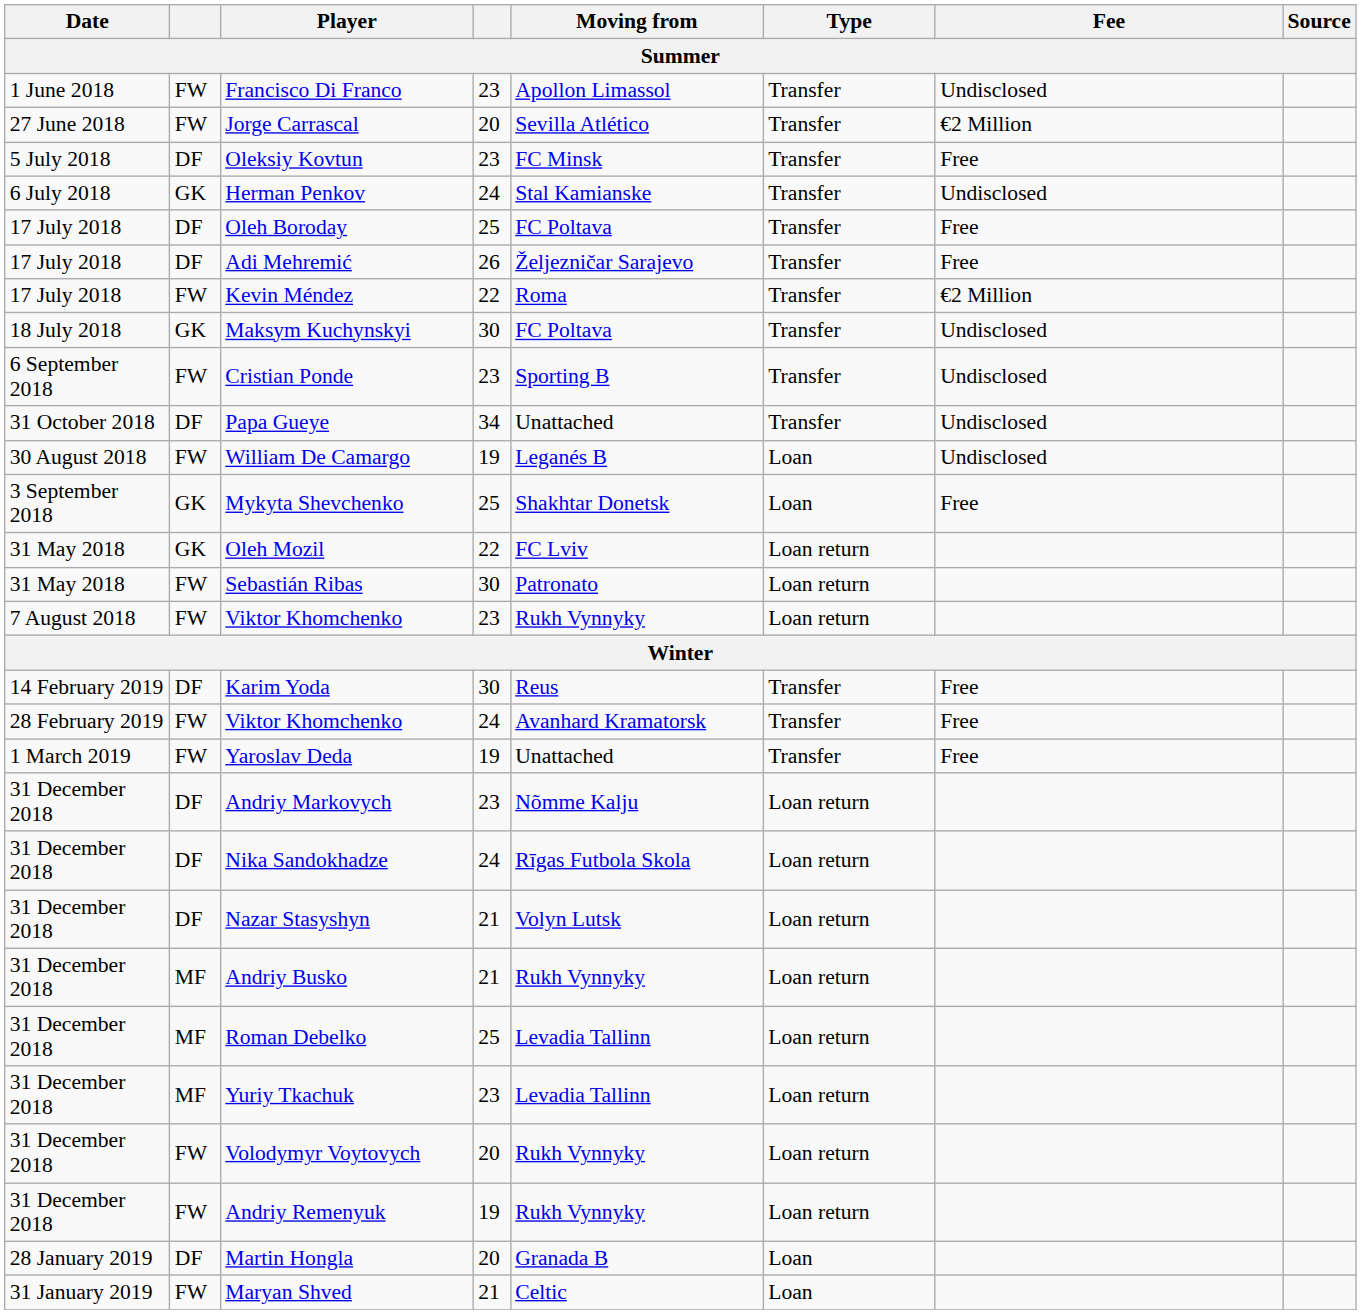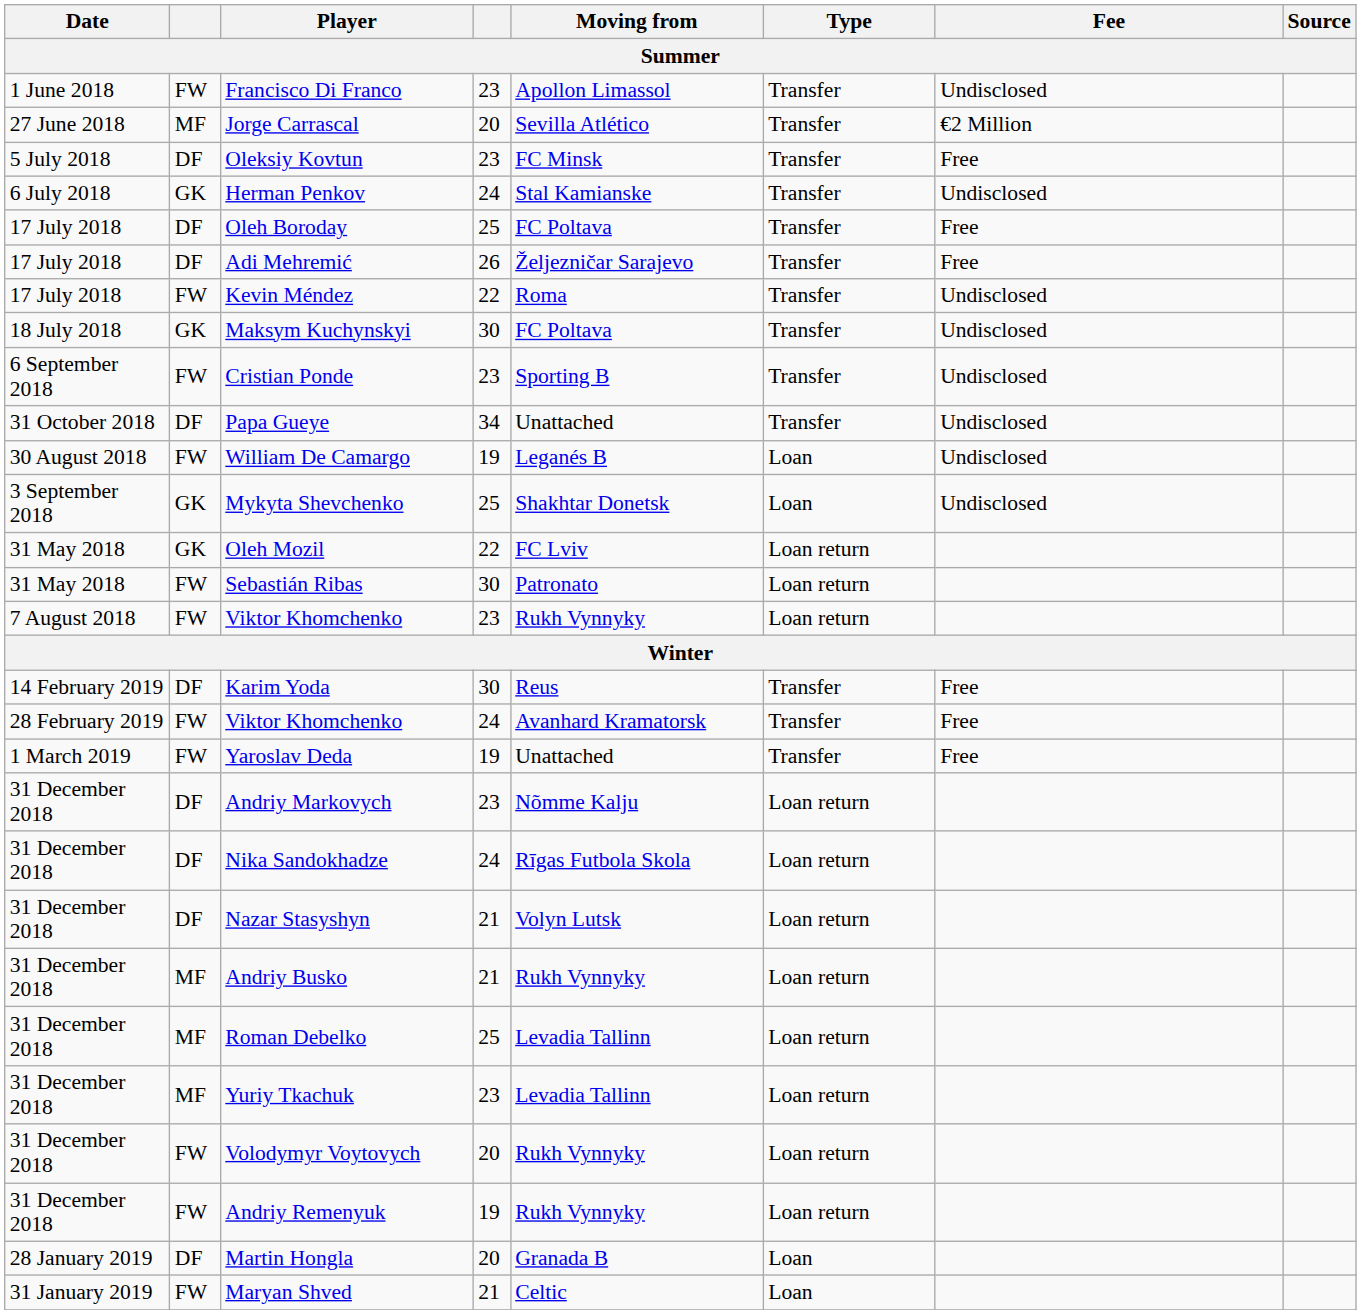 <table class="wikitable sortable">
 <tr>
 <th style="width:115px;">Date</th>
 <th style="width:30px;"></th>
 <th style="width:180px;">Player</th>
 <th style="width:20px;"></th>
 <th style="width:180px;">Moving from</th>
 <th style="width:120px;" class="unsortable">Type</th>
 <th style="width:250px;" class="unsortable">Fee</th>
 <th style="width:20px;">Source</th>
 </tr>
 <tr>
 <th colspan=8>Summer</th>
 </tr>
 <tr>
 <td>1 June 2018</td>
 <td>FW</td>
 <td> <a href='#'>Francisco Di Franco</a></td>
 <td>23</td>
 <td> <a href='#'>Apollon Limassol</a></td>
 <td>Transfer</td>
 <td>Undisclosed</td>
 <td></td>
 </tr>
 <tr>
 <td>27 June 2018</td>
-<td>FW</td>
+<td>MF</td>
 <td> <a href='#'>Jorge Carrascal</a></td>
 <td>20</td>
 <td> <a href='#'>Sevilla Atlético</a></td>
 <td>Transfer</td>
 <td>€2 Million</td>
 <td></td>
 </tr>
 <tr>
 <td>5 July 2018</td>
 <td>DF</td>
 <td> <a href='#'>Oleksiy Kovtun</a></td>
 <td>23</td>
 <td> <a href='#'>FC Minsk</a></td>
 <td>Transfer</td>
 <td>Free</td>
 <td></td>
 </tr>
 <tr>
 <td>6 July 2018</td>
 <td>GK</td>
 <td> <a href='#'>Herman Penkov</a></td>
 <td>24</td>
 <td> <a href='#'>Stal Kamianske</a></td>
 <td>Transfer</td>
 <td>Undisclosed</td>
 <td></td>
 </tr>
 <tr>
 <td>17 July 2018</td>
 <td>DF</td>
 <td> <a href='#'>Oleh Boroday</a></td>
 <td>25</td>
 <td> <a href='#'>FC Poltava</a></td>
 <td>Transfer</td>
 <td>Free</td>
 <td></td>
 </tr>
 <tr>
 <td>17 July 2018</td>
 <td>DF</td>
 <td> <a href='#'>Adi Mehremić</a></td>
 <td>26</td>
 <td> <a href='#'>Željezničar Sarajevo</a></td>
 <td>Transfer</td>
 <td>Free</td>
 <td></td>
 </tr>
 <tr>
 <td>17 July 2018</td>
 <td>FW</td>
 <td> <a href='#'>Kevin Méndez</a></td>
 <td>22</td>
 <td> <a href='#'>Roma</a></td>
 <td>Transfer</td>
-<td>€2 Million</td>
+<td>Undisclosed</td>
 <td></td>
 </tr>
 <tr>
 <td>18 July 2018</td>
 <td>GK</td>
 <td> <a href='#'>Maksym Kuchynskyi</a></td>
 <td>30</td>
 <td> <a href='#'>FC Poltava</a></td>
 <td>Transfer</td>
 <td>Undisclosed</td>
 <td></td>
 </tr>
 <tr>
 <td>6 September 2018</td>
 <td>FW</td>
 <td> <a href='#'>Cristian Ponde</a></td>
 <td>23</td>
 <td> <a href='#'>Sporting B</a></td>
 <td>Transfer</td>
 <td>Undisclosed</td>
 <td></td>
 </tr>
 <tr>
 <td>31 October 2018</td>
 <td>DF</td>
 <td> <a href='#'>Papa Gueye</a></td>
 <td>34</td>
 <td>Unattached</td>
 <td>Transfer</td>
 <td>Undisclosed</td>
 <td></td>
 </tr>
 <tr>
 <td>30 August 2018</td>
 <td>FW</td>
 <td> <a href='#'>William De Camargo</a></td>
 <td>19</td>
 <td> <a href='#'>Leganés B</a></td>
 <td>Loan</td>
 <td>Undisclosed</td>
 <td></td>
 </tr>
 <tr>
 <td>3 September 2018</td>
 <td>GK</td>
 <td> <a href='#'>Mykyta Shevchenko</a></td>
 <td>25</td>
 <td> <a href='#'>Shakhtar Donetsk</a></td>
 <td>Loan</td>
-<td>Free</td>
+<td>Undisclosed</td>
 <td></td>
 </tr>
 <tr>
 <td>31 May 2018</td>
 <td>GK</td>
 <td> <a href='#'>Oleh Mozil</a></td>
 <td>22</td>
 <td> <a href='#'>FC Lviv</a></td>
 <td>Loan return</td>
 <td></td>
 <td></td>
 </tr>
 <tr>
 <td>31 May 2018</td>
 <td>FW</td>
 <td> <a href='#'>Sebastián Ribas</a></td>
 <td>30</td>
 <td> <a href='#'>Patronato</a></td>
 <td>Loan return</td>
 <td></td>
 <td></td>
 </tr>
 <tr>
 <td>7 August 2018</td>
 <td>FW</td>
 <td> <a href='#'>Viktor Khomchenko</a></td>
 <td>23</td>
 <td> <a href='#'>Rukh Vynnyky</a></td>
 <td>Loan return</td>
 <td></td>
 <td></td>
 </tr>
 <tr>
 <th colspan=8>Winter</th>
 </tr>
 <tr>
 <td>14 February 2019</td>
 <td>DF</td>
 <td> <a href='#'>Karim Yoda</a></td>
 <td>30</td>
 <td> <a href='#'>Reus</a></td>
 <td>Transfer</td>
 <td>Free</td>
 <td></td>
 </tr>
 <tr>
 <td>28 February 2019</td>
 <td>FW</td>
 <td> <a href='#'>Viktor Khomchenko</a></td>
 <td>24</td>
 <td> <a href='#'>Avanhard Kramatorsk</a></td>
 <td>Transfer</td>
 <td>Free</td>
 <td></td>
 </tr>
 <tr>
 <td>1 March 2019</td>
 <td>FW</td>
 <td> <a href='#'>Yaroslav Deda</a></td>
 <td>19</td>
 <td>Unattached</td>
 <td>Transfer</td>
 <td>Free</td>
 <td></td>
 </tr>
 <tr>
 <td>31 December 2018</td>
 <td>DF</td>
 <td> <a href='#'>Andriy Markovych</a></td>
 <td>23</td>
 <td> <a href='#'>Nõmme Kalju</a></td>
 <td>Loan return</td>
 <td></td>
 <td></td>
 </tr>
 <tr>
 <td>31 December 2018</td>
 <td>DF</td>
 <td> <a href='#'>Nika Sandokhadze</a></td>
 <td>24</td>
 <td> <a href='#'>Rīgas Futbola Skola</a></td>
 <td>Loan return</td>
 <td></td>
 <td></td>
 </tr>
 <tr>
 <td>31 December 2018</td>
 <td>DF</td>
 <td> <a href='#'>Nazar Stasyshyn</a></td>
 <td>21</td>
 <td> <a href='#'>Volyn Lutsk</a></td>
 <td>Loan return</td>
 <td></td>
 <td></td>
 </tr>
 <tr>
 <td>31 December 2018</td>
 <td>MF</td>
 <td> <a href='#'>Andriy Busko</a></td>
 <td>21</td>
 <td> <a href='#'>Rukh Vynnyky</a></td>
 <td>Loan return</td>
 <td></td>
 <td></td>
 </tr>
 <tr>
 <td>31 December 2018</td>
 <td>MF</td>
 <td> <a href='#'>Roman Debelko</a></td>
 <td>25</td>
 <td> <a href='#'>Levadia Tallinn</a></td>
 <td>Loan return</td>
 <td></td>
 <td></td>
 </tr>
 <tr>
 <td>31 December 2018</td>
 <td>MF</td>
 <td> <a href='#'>Yuriy Tkachuk</a></td>
 <td>23</td>
 <td> <a href='#'>Levadia Tallinn</a></td>
 <td>Loan return</td>
 <td></td>
 <td></td>
 </tr>
 <tr>
 <td>31 December 2018</td>
 <td>FW</td>
 <td> <a href='#'>Volodymyr Voytovych</a></td>
 <td>20</td>
 <td> <a href='#'>Rukh Vynnyky</a></td>
 <td>Loan return</td>
 <td></td>
 <td></td>
 </tr>
 <tr>
 <td>31 December 2018</td>
 <td>FW</td>
 <td> <a href='#'>Andriy Remenyuk</a></td>
 <td>19</td>
 <td> <a href='#'>Rukh Vynnyky</a></td>
 <td>Loan return</td>
 <td></td>
 <td></td>
 </tr>
 <tr>
 <td>28 January 2019</td>
 <td>DF</td>
 <td> <a href='#'>Martin Hongla</a></td>
 <td>20</td>
 <td> <a href='#'>Granada B</a></td>
 <td>Loan</td>
 <td></td>
 <td></td>
 </tr>
 <tr>
 <td>31 January 2019</td>
 <td>FW</td>
 <td> <a href='#'>Maryan Shved</a></td>
 <td>21</td>
 <td> <a href='#'>Celtic</a></td>
 <td>Loan</td>
 <td></td>
 <td></td>
 </tr>
 <tr>
 </tr>
 </table>
